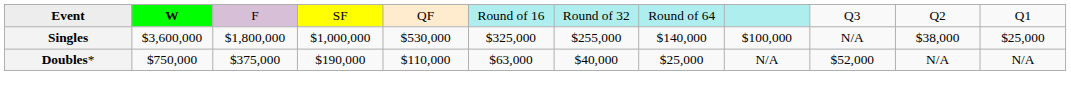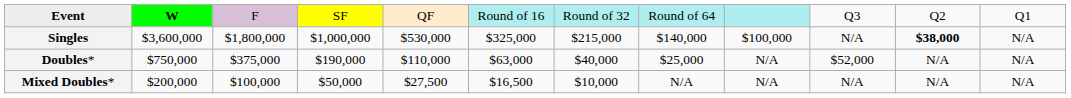 <table class="wikitable" style="font-size:90%;text-align:center">
 <tr>
 <td style="width:130px; background:#ededed;"><strong>Event</strong></td>
 <td style="width:80px; background:lime;"><strong>W</strong></td>
 <td style="width:85px; background:thistle;">F</td>
 <td style="width:85px; background:#ff0;">SF</td>
 <td style="width:85px; background:#ffebcd;">QF</td>
 <td style="width:85px; background:#afeeee;">Round of 16</td>
 <td style="width:85px; background:#afeeee;">Round of 32</td>
 <td style="width:85px; background:#afeeee;">Round of 64</td>
 <td style="width:85px; background:#afeeee;"></td>
 <td style="width:85px;">Q3</td>
 <td style="width:85px;">Q2</td>
 <td style="width:85px;">Q1</td>
 </tr>
 <tr>
 <td style="background:#f3f3f3;"><strong>Singles</strong></td>
 <td>$3,600,000</td>
 <td>$1,800,000</td>
 <td>$1,000,000</td>
 <td>$530,000</td>
 <td>$325,000</td>
-<td>$255,000</td>
+<td>$215,000</td>
 <td>$140,000</td>
 <td>$100,000</td>
 <td>N/A</td>
-<td>$38,000</td>
-<td>$25,000</td>
+<td><strong>$38,000</strong></td>
+<td>N/A</td>
 </tr>
 <tr>
 <td style="background:#f3f3f3;"><strong>Doubles</strong>*</td>
 <td>$750,000</td>
 <td>$375,000</td>
 <td>$190,000</td>
 <td>$110,000</td>
 <td>$63,000</td>
 <td>$40,000</td>
 <td>$25,000</td>
 <td>N/A</td>
 <td>$52,000</td>
 <td>N/A</td>
 <td>N/A</td>
 </tr>
+<tr>
+<td style="background:#f3f3f3;"><strong>Mixed Doubles</strong>*</td>
+<td>$200,000</td>
+<td>$100,000</td>
+<td>$50,000</td>
+<td>$27,500</td>
+<td>$16,500</td>
+<td>$10,000</td>
+<td>N/A</td>
+<td>N/A</td>
+<td>N/A</td>
+<td>N/A</td>
+<td>N/A</td>
+</tr>
 </table>
